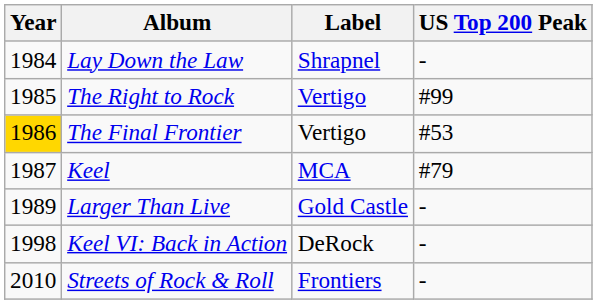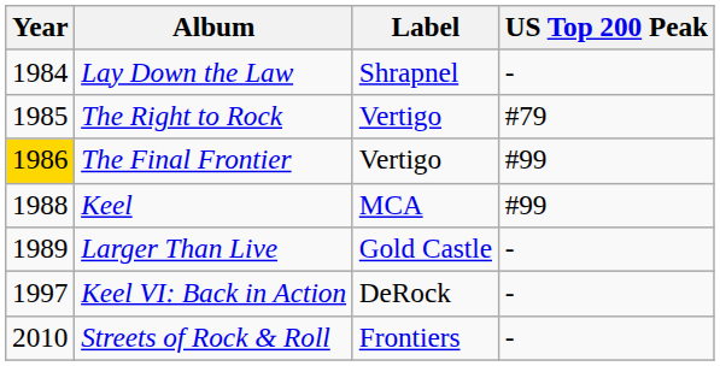 <table class="wikitable" style-align:center;"}>
 <tr>
 <th>Year</th>
 <th>Album</th>
 <th>Label</th>
 <th>US <a href='#'>Top 200</a> Peak</th>
 </tr>
 <tr>
 <td>1984</td>
 <td><em><a href='#'>Lay Down the Law</a></em></td>
 <td><a href='#'>Shrapnel</a></td>
 <td>-</td>
 </tr>
 <tr>
 <td>1985</td>
 <td style="text-align:left;"><em><a href='#'>The Right to Rock</a></em></td>
 <td><a href='#'>Vertigo</a></td>
-<td>#99</td>
+<td>#79</td>
 </tr>
 <tr>
 <td style="background: gold;">1986</td>
 <td style="text-align:left;"><em><a href='#'>The Final Frontier</a></em></td>
 <td>Vertigo</td>
-<td>#53</td>
+<td>#99</td>
 </tr>
 <tr>
-<td>1987</td>
+<td>1988</td>
 <td style="text-align:left;"><em><a href='#'>Keel</a></em></td>
 <td><a href='#'>MCA</a></td>
-<td>#79</td>
+<td>#99</td>
 </tr>
 <tr>
 <td>1989</td>
 <td style="text-align:left;"><em><a href='#'>Larger Than Live</a></em></td>
 <td><a href='#'>Gold Castle</a></td>
 <td>-</td>
 </tr>
 <tr>
-<td>1998</td>
+<td>1997</td>
 <td style="text-align:left;"><em><a href='#'>Keel VI: Back in Action</a></em></td>
 <td>DeRock</td>
 <td>-</td>
 </tr>
 <tr>
 <td>2010</td>
 <td style="text-align:left;"><em><a href='#'>Streets of Rock & Roll</a></em></td>
 <td><a href='#'>Frontiers</a></td>
 <td>-</td>
 </tr>
 </table>
